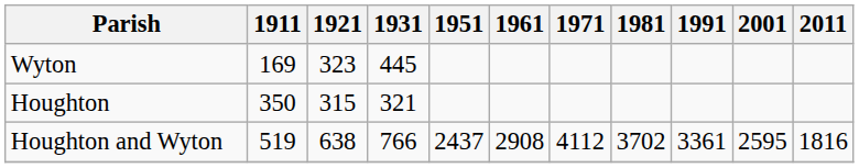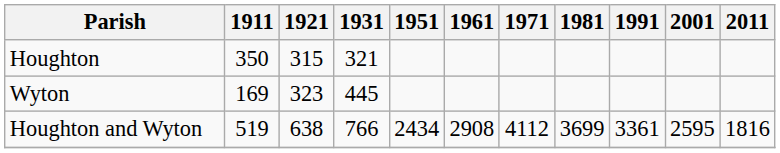 <table class="wikitable" style="text-align:center;">
 <tr>
 <th width="150">Parish<br></th>
 <th width="30">1911<br></th>
 <th width="30">1921<br></th>
 <th width="30">1931<br></th>
 <th width="30">1951<br></th>
 <th width="30">1961<br></th>
 <th width="30">1971<br></th>
 <th width="30">1981<br></th>
 <th width="30">1991<br></th>
 <th width="30">2001<br></th>
 <th width="30">2011 <br></th>
 </tr>
 <tr>
+<td align=left>Houghton</td>
+<td align="center">350</td>
+<td align="center">315</td>
+<td align="center">321</td>
+<td align="center"></td>
+<td align="center"></td>
+<td align="center"></td>
+<td align="center"></td>
+<td align="center"></td>
+<td align="center"></td>
+<td align="center"></td>
+</tr>
+<tr>
 <td align=left>Wyton</td>
 <td align="center">169</td>
 <td align="center">323</td>
 <td align="center">445</td>
 <td align="center"></td>
 <td align="center"></td>
 <td align="center"></td>
 <td align="center"></td>
 <td align="center"></td>
 <td align="center"></td>
 <td align="center"></td>
 </tr>
 <tr>
-<td align=left>Houghton</td>
-<td align="center">350</td>
-<td align="center">315</td>
-<td align="center">321</td>
-<td align="center"></td>
-<td align="center"></td>
-<td align="center"></td>
-<td align="center"></td>
-<td align="center"></td>
-<td align="center"></td>
-<td align="center"></td>
-</tr>
-<tr>
 <td align=left>Houghton and Wyton</td>
 <td align="center">519</td>
 <td align="center">638</td>
 <td align="center">766</td>
-<td align="center">2437</td>
+<td align="center">2434</td>
 <td align="center">2908</td>
 <td align="center">4112</td>
-<td align="center">3702</td>
+<td align="center">3699</td>
 <td align="center">3361</td>
 <td align="center">2595</td>
 <td align="center">1816</td>
 </tr>
 <tr>
 </tr>
 </table>
